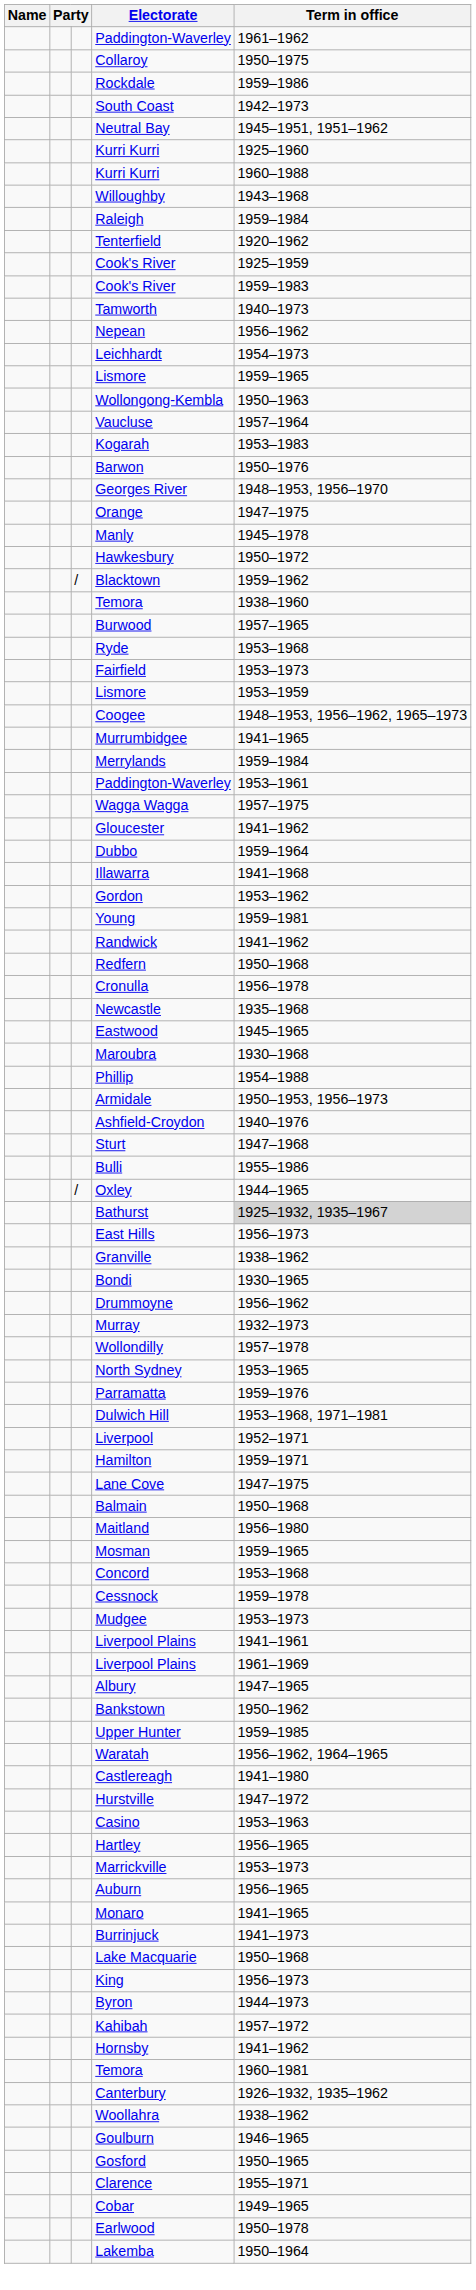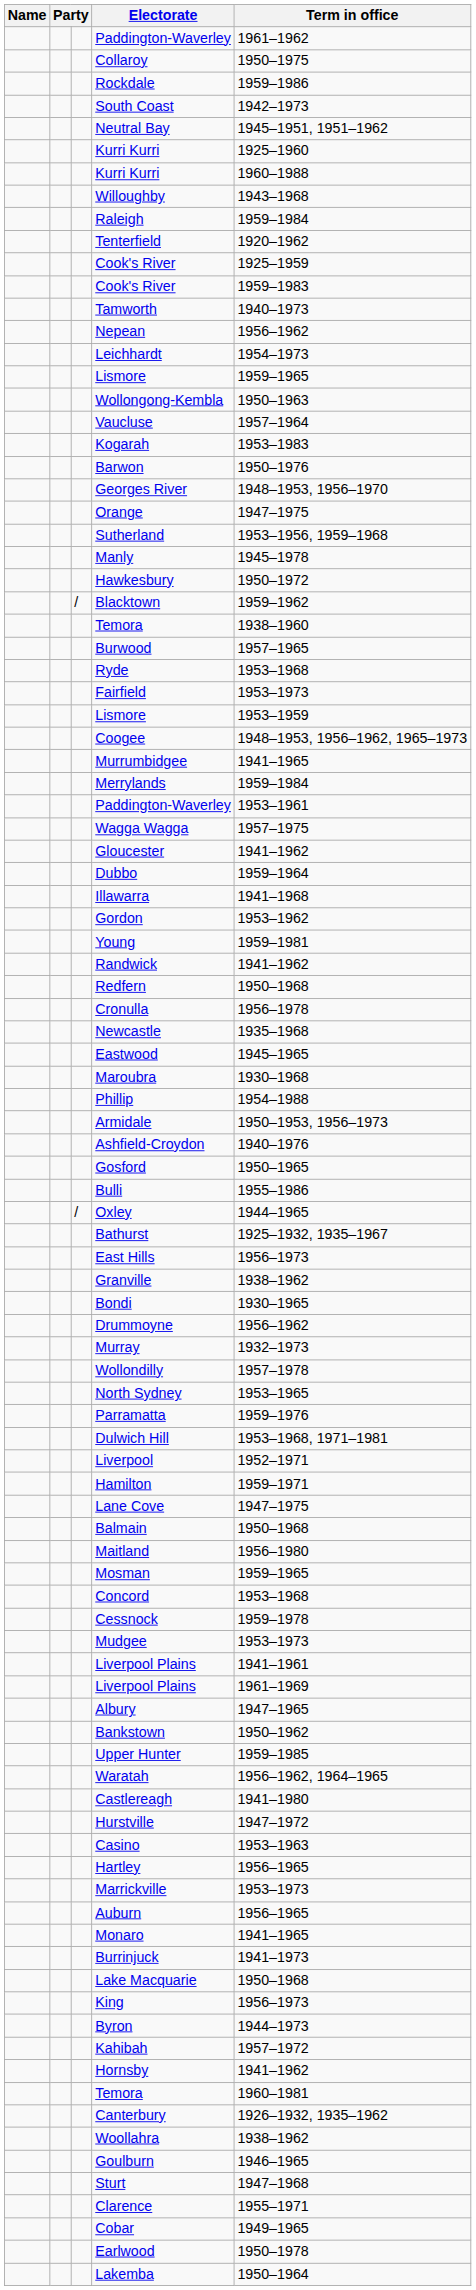 <table class="wikitable sortable">
 <tr>
 <th>Name</th>
 <th colspan=2>Party</th>
 <th><a href='#'>Electorate</a></th>
 <th>Term in office</th>
 </tr>
 <tr>
 <td></td>
 <td> </td>
 <td></td>
 <td><a href='#'>Paddington-Waverley</a></td>
 <td>1961–1962</td>
 </tr>
 <tr>
 <td></td>
 <td> </td>
 <td></td>
 <td><a href='#'>Collaroy</a></td>
 <td>1950–1975</td>
 </tr>
 <tr>
 <td></td>
 <td> </td>
 <td></td>
 <td><a href='#'>Rockdale</a></td>
 <td>1959–1986</td>
 </tr>
 <tr>
 <td></td>
 <td> </td>
 <td></td>
 <td><a href='#'>South Coast</a></td>
 <td>1942–1973</td>
 </tr>
 <tr>
 <td></td>
 <td> </td>
 <td></td>
 <td><a href='#'>Neutral Bay</a></td>
 <td>1945–1951, 1951–1962</td>
 </tr>
 <tr>
 <td></td>
 <td> </td>
 <td></td>
 <td><a href='#'>Kurri Kurri</a></td>
 <td>1925–1960</td>
 </tr>
 <tr>
 <td></td>
 <td> </td>
 <td></td>
 <td><a href='#'>Kurri Kurri</a></td>
 <td>1960–1988</td>
 </tr>
 <tr>
 <td></td>
 <td> </td>
 <td></td>
 <td><a href='#'>Willoughby</a></td>
 <td>1943–1968</td>
 </tr>
 <tr>
 <td></td>
 <td> </td>
 <td></td>
 <td><a href='#'>Raleigh</a></td>
 <td>1959–1984</td>
 </tr>
 <tr>
 <td></td>
 <td> </td>
 <td></td>
 <td><a href='#'>Tenterfield</a></td>
 <td>1920–1962</td>
 </tr>
 <tr>
 <td></td>
 <td> </td>
 <td></td>
 <td><a href='#'>Cook's River</a></td>
 <td>1925–1959</td>
 </tr>
 <tr>
 <td></td>
 <td> </td>
 <td></td>
 <td><a href='#'>Cook's River</a></td>
 <td>1959–1983</td>
 </tr>
 <tr>
 <td></td>
 <td> </td>
 <td></td>
 <td><a href='#'>Tamworth</a></td>
 <td>1940–1973</td>
 </tr>
 <tr>
 <td></td>
 <td> </td>
 <td></td>
 <td><a href='#'>Nepean</a></td>
 <td>1956–1962</td>
 </tr>
 <tr>
 <td></td>
 <td> </td>
 <td></td>
 <td><a href='#'>Leichhardt</a></td>
 <td>1954–1973</td>
 </tr>
 <tr>
 <td></td>
 <td> </td>
 <td></td>
 <td><a href='#'>Lismore</a></td>
 <td>1959–1965</td>
 </tr>
 <tr>
 <td></td>
 <td> </td>
 <td></td>
 <td><a href='#'>Wollongong-Kembla</a></td>
 <td>1950–1963</td>
 </tr>
 <tr>
 <td></td>
 <td> </td>
 <td></td>
 <td><a href='#'>Vaucluse</a></td>
 <td>1957–1964</td>
 </tr>
 <tr>
 <td></td>
 <td> </td>
 <td></td>
 <td><a href='#'>Kogarah</a></td>
 <td>1953–1983</td>
 </tr>
 <tr>
 <td></td>
 <td> </td>
 <td></td>
 <td><a href='#'>Barwon</a></td>
 <td>1950–1976</td>
 </tr>
 <tr>
 <td></td>
 <td> </td>
 <td></td>
 <td><a href='#'>Georges River</a></td>
 <td>1948–1953, 1956–1970</td>
 </tr>
 <tr>
 <td></td>
 <td> </td>
 <td></td>
 <td><a href='#'>Orange</a></td>
 <td>1947–1975</td>
+</tr>
+<tr>
+<td></td>
+<td> </td>
+<td></td>
+<td><a href='#'>Sutherland</a></td>
+<td>1953–1956, 1959–1968</td>
 </tr>
 <tr>
 <td></td>
 <td> </td>
 <td></td>
 <td><a href='#'>Manly</a></td>
 <td>1945–1978</td>
 </tr>
 <tr>
 <td></td>
 <td> </td>
 <td></td>
 <td><a href='#'>Hawkesbury</a></td>
 <td>1950–1972</td>
 </tr>
 <tr>
 <td></td>
 <td> </td>
 <td>/</td>
 <td><a href='#'>Blacktown</a></td>
 <td>1959–1962</td>
 </tr>
 <tr>
 <td></td>
 <td> </td>
 <td></td>
 <td><a href='#'>Temora</a></td>
 <td>1938–1960</td>
 </tr>
 <tr>
 <td></td>
 <td> </td>
 <td></td>
 <td><a href='#'>Burwood</a></td>
 <td>1957–1965</td>
 </tr>
 <tr>
 <td></td>
 <td> </td>
 <td></td>
 <td><a href='#'>Ryde</a></td>
 <td>1953–1968</td>
 </tr>
 <tr>
 <td></td>
 <td> </td>
 <td></td>
 <td><a href='#'>Fairfield</a></td>
 <td>1953–1973</td>
 </tr>
 <tr>
 <td></td>
 <td> </td>
 <td></td>
 <td><a href='#'>Lismore</a></td>
 <td>1953–1959</td>
 </tr>
 <tr>
 <td></td>
 <td> </td>
 <td></td>
 <td><a href='#'>Coogee</a></td>
 <td>1948–1953, 1956–1962, 1965–1973</td>
 </tr>
 <tr>
 <td></td>
 <td> </td>
 <td></td>
 <td><a href='#'>Murrumbidgee</a></td>
 <td>1941–1965</td>
 </tr>
 <tr>
 <td></td>
 <td> </td>
 <td></td>
 <td><a href='#'>Merrylands</a></td>
 <td>1959–1984</td>
 </tr>
 <tr>
 <td></td>
 <td> </td>
 <td></td>
 <td><a href='#'>Paddington-Waverley</a></td>
 <td>1953–1961</td>
 </tr>
 <tr>
 <td></td>
 <td> </td>
 <td></td>
 <td><a href='#'>Wagga Wagga</a></td>
 <td>1957–1975</td>
 </tr>
 <tr>
 <td></td>
 <td> </td>
 <td></td>
 <td><a href='#'>Gloucester</a></td>
 <td>1941–1962</td>
 </tr>
 <tr>
 <td></td>
 <td> </td>
 <td></td>
 <td><a href='#'>Dubbo</a></td>
 <td>1959–1964</td>
 </tr>
 <tr>
 <td></td>
 <td> </td>
 <td></td>
 <td><a href='#'>Illawarra</a></td>
 <td>1941–1968</td>
 </tr>
 <tr>
 <td></td>
 <td> </td>
 <td></td>
 <td><a href='#'>Gordon</a></td>
 <td>1953–1962</td>
 </tr>
 <tr>
 <td></td>
 <td> </td>
 <td></td>
 <td><a href='#'>Young</a></td>
 <td>1959–1981</td>
 </tr>
 <tr>
 <td></td>
 <td> </td>
 <td></td>
 <td><a href='#'>Randwick</a></td>
 <td>1941–1962</td>
 </tr>
 <tr>
 <td></td>
 <td> </td>
 <td></td>
 <td><a href='#'>Redfern</a></td>
 <td>1950–1968</td>
 </tr>
 <tr>
 <td></td>
 <td> </td>
 <td></td>
 <td><a href='#'>Cronulla</a></td>
 <td>1956–1978</td>
 </tr>
 <tr>
 <td></td>
 <td> </td>
 <td></td>
 <td><a href='#'>Newcastle</a></td>
 <td>1935–1968</td>
 </tr>
 <tr>
 <td></td>
 <td> </td>
 <td></td>
 <td><a href='#'>Eastwood</a></td>
 <td>1945–1965</td>
 </tr>
 <tr>
 <td></td>
 <td> </td>
 <td></td>
 <td><a href='#'>Maroubra</a></td>
 <td>1930–1968</td>
 </tr>
 <tr>
 <td></td>
 <td> </td>
 <td></td>
 <td><a href='#'>Phillip</a></td>
 <td>1954–1988</td>
 </tr>
 <tr>
 <td></td>
 <td> </td>
 <td></td>
 <td><a href='#'>Armidale</a></td>
 <td>1950–1953, 1956–1973</td>
 </tr>
 <tr>
 <td></td>
 <td> </td>
 <td></td>
 <td><a href='#'>Ashfield-Croydon</a></td>
 <td>1940–1976</td>
 </tr>
 <tr>
 <td></td>
 <td> </td>
 <td></td>
-<td><a href='#'>Sturt</a></td>
-<td>1947–1968</td>
+<td><a href='#'>Gosford</a></td>
+<td>1950–1965</td>
 </tr>
 <tr>
 <td></td>
 <td> </td>
 <td></td>
 <td><a href='#'>Bulli</a></td>
 <td>1955–1986</td>
 </tr>
 <tr>
 <td></td>
 <td> </td>
 <td>/</td>
 <td><a href='#'>Oxley</a></td>
 <td>1944–1965</td>
 </tr>
 <tr>
 <td></td>
 <td> </td>
 <td></td>
 <td><a href='#'>Bathurst</a></td>
-<td style="background: lightgrey;">1925–1932, 1935–1967</td>
+<td>1925–1932, 1935–1967</td>
 </tr>
 <tr>
 <td></td>
 <td> </td>
 <td></td>
 <td><a href='#'>East Hills</a></td>
 <td>1956–1973</td>
 </tr>
 <tr>
 <td></td>
 <td> </td>
 <td></td>
 <td><a href='#'>Granville</a></td>
 <td>1938–1962</td>
 </tr>
 <tr>
 <td></td>
 <td> </td>
 <td></td>
 <td><a href='#'>Bondi</a></td>
 <td>1930–1965</td>
 </tr>
 <tr>
 <td></td>
 <td> </td>
 <td></td>
 <td><a href='#'>Drummoyne</a></td>
 <td>1956–1962</td>
 </tr>
 <tr>
 <td></td>
 <td> </td>
 <td></td>
 <td><a href='#'>Murray</a></td>
 <td>1932–1973</td>
 </tr>
 <tr>
 <td></td>
 <td> </td>
 <td></td>
 <td><a href='#'>Wollondilly</a></td>
 <td>1957–1978</td>
 </tr>
 <tr>
 <td></td>
 <td> </td>
 <td></td>
 <td><a href='#'>North Sydney</a></td>
 <td>1953–1965</td>
 </tr>
 <tr>
 <td></td>
 <td> </td>
 <td></td>
 <td><a href='#'>Parramatta</a></td>
 <td>1959–1976</td>
 </tr>
 <tr>
 <td></td>
 <td> </td>
 <td></td>
 <td><a href='#'>Dulwich Hill</a></td>
 <td>1953–1968, 1971–1981</td>
 </tr>
 <tr>
 <td></td>
 <td> </td>
 <td></td>
 <td><a href='#'>Liverpool</a></td>
 <td>1952–1971</td>
 </tr>
 <tr>
 <td></td>
 <td> </td>
 <td></td>
 <td><a href='#'>Hamilton</a></td>
 <td>1959–1971</td>
 </tr>
 <tr>
 <td></td>
 <td> </td>
 <td></td>
 <td><a href='#'>Lane Cove</a></td>
 <td>1947–1975</td>
 </tr>
 <tr>
 <td></td>
 <td> </td>
 <td></td>
 <td><a href='#'>Balmain</a></td>
 <td>1950–1968</td>
 </tr>
 <tr>
 <td></td>
 <td> </td>
 <td></td>
 <td><a href='#'>Maitland</a></td>
 <td>1956–1980</td>
 </tr>
 <tr>
 <td></td>
 <td> </td>
 <td></td>
 <td><a href='#'>Mosman</a></td>
 <td>1959–1965</td>
 </tr>
 <tr>
 <td></td>
 <td> </td>
 <td></td>
 <td><a href='#'>Concord</a></td>
 <td>1953–1968</td>
 </tr>
 <tr>
 <td></td>
 <td> </td>
 <td></td>
 <td><a href='#'>Cessnock</a></td>
 <td>1959–1978</td>
 </tr>
 <tr>
 <td></td>
 <td> </td>
 <td></td>
 <td><a href='#'>Mudgee</a></td>
 <td>1953–1973</td>
 </tr>
 <tr>
 <td></td>
 <td> </td>
 <td></td>
 <td><a href='#'>Liverpool Plains</a></td>
 <td>1941–1961</td>
 </tr>
 <tr>
 <td></td>
 <td> </td>
 <td></td>
 <td><a href='#'>Liverpool Plains</a></td>
 <td>1961–1969</td>
 </tr>
 <tr>
 <td></td>
 <td> </td>
 <td></td>
 <td><a href='#'>Albury</a></td>
 <td>1947–1965</td>
 </tr>
 <tr>
 <td></td>
 <td> </td>
 <td></td>
 <td><a href='#'>Bankstown</a></td>
 <td>1950–1962</td>
 </tr>
 <tr>
 <td></td>
 <td> </td>
 <td></td>
 <td><a href='#'>Upper Hunter</a></td>
 <td>1959–1985</td>
 </tr>
 <tr>
 <td></td>
 <td> </td>
 <td></td>
 <td><a href='#'>Waratah</a></td>
 <td>1956–1962, 1964–1965</td>
 </tr>
 <tr>
 <td></td>
 <td> </td>
 <td></td>
 <td><a href='#'>Castlereagh</a></td>
 <td>1941–1980</td>
 </tr>
 <tr>
 <td></td>
 <td> </td>
 <td></td>
 <td><a href='#'>Hurstville</a></td>
 <td>1947–1972</td>
 </tr>
 <tr>
 <td></td>
 <td> </td>
 <td></td>
 <td><a href='#'>Casino</a></td>
 <td>1953–1963</td>
 </tr>
 <tr>
 <td></td>
 <td> </td>
 <td></td>
 <td><a href='#'>Hartley</a></td>
 <td>1956–1965</td>
 </tr>
 <tr>
 <td></td>
 <td> </td>
 <td></td>
 <td><a href='#'>Marrickville</a></td>
 <td>1953–1973</td>
 </tr>
 <tr>
 <td></td>
 <td> </td>
 <td></td>
 <td><a href='#'>Auburn</a></td>
 <td>1956–1965</td>
 </tr>
 <tr>
 <td></td>
 <td> </td>
 <td></td>
 <td><a href='#'>Monaro</a></td>
 <td>1941–1965</td>
 </tr>
 <tr>
 <td></td>
 <td> </td>
 <td></td>
 <td><a href='#'>Burrinjuck</a></td>
 <td>1941–1973</td>
 </tr>
 <tr>
 <td></td>
 <td> </td>
 <td></td>
 <td><a href='#'>Lake Macquarie</a></td>
 <td>1950–1968</td>
 </tr>
 <tr>
 <td></td>
 <td> </td>
 <td></td>
 <td><a href='#'>King</a></td>
 <td>1956–1973</td>
 </tr>
 <tr>
 <td></td>
 <td> </td>
 <td></td>
 <td><a href='#'>Byron</a></td>
 <td>1944–1973</td>
 </tr>
 <tr>
 <td></td>
 <td> </td>
 <td></td>
 <td><a href='#'>Kahibah</a></td>
 <td>1957–1972</td>
 </tr>
 <tr>
 <td></td>
 <td> </td>
 <td></td>
 <td><a href='#'>Hornsby</a></td>
 <td>1941–1962</td>
 </tr>
 <tr>
 <td></td>
 <td> </td>
 <td></td>
 <td><a href='#'>Temora</a></td>
 <td>1960–1981</td>
 </tr>
 <tr>
 <td></td>
 <td> </td>
 <td></td>
 <td><a href='#'>Canterbury</a></td>
 <td>1926–1932, 1935–1962</td>
 </tr>
 <tr>
 <td></td>
 <td> </td>
 <td></td>
 <td><a href='#'>Woollahra</a></td>
 <td>1938–1962</td>
 </tr>
 <tr>
 <td></td>
 <td> </td>
 <td></td>
 <td><a href='#'>Goulburn</a></td>
 <td>1946–1965</td>
 </tr>
 <tr>
 <td></td>
 <td> </td>
 <td></td>
-<td><a href='#'>Gosford</a></td>
-<td>1950–1965</td>
+<td><a href='#'>Sturt</a></td>
+<td>1947–1968</td>
 </tr>
 <tr>
 <td></td>
 <td> </td>
 <td></td>
 <td><a href='#'>Clarence</a></td>
 <td>1955–1971</td>
 </tr>
 <tr>
 <td></td>
 <td> </td>
 <td></td>
 <td><a href='#'>Cobar</a></td>
 <td>1949–1965</td>
 </tr>
 <tr>
 <td></td>
 <td> </td>
 <td></td>
 <td><a href='#'>Earlwood</a></td>
 <td>1950–1978</td>
 </tr>
 <tr>
 <td></td>
 <td> </td>
 <td></td>
 <td><a href='#'>Lakemba</a></td>
 <td>1950–1964</td>
 </tr>
 </table>
